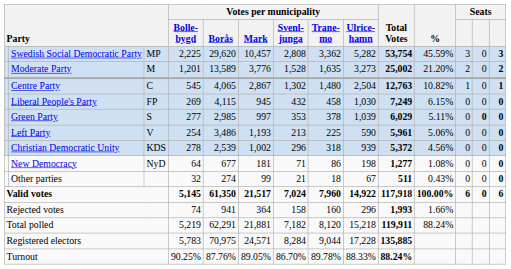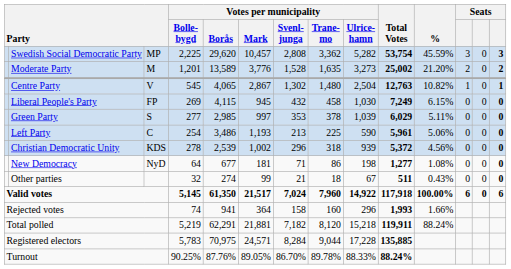 <table class="wikitable" border="1" style="text-align:right;">
 <tr>
 <th style="text-align:left;" valign=bottom rowspan=2 colspan=3>Party</th>
 <th colspan=6>Votes per municipality</th>
 <th align=center valign=bottom rowspan=2 width="50">Total Votes</th>
 <th align=center valign=bottom rowspan=2 width="50">%</th>
 <th colspan=3>Seats</th>
 </tr>
 <tr>
 <th align=center valign=bottom width="50"><a href='#'>Bolle- bygd</a></th>
 <th align=center valign=bottom width="50"><a href='#'>Borås</a></th>
 <th align=center valign=bottom width="50"><a href='#'>Mark</a></th>
 <th align=center valign=bottom width="50"><a href='#'>Svenl- junga</a></th>
 <th align=center valign=bottom width="50"><a href='#'>Trane- mo</a></th>
 <th align=center valign=bottom width="50"><a href='#'>Ulrice- hamn</a></th>
 <th align=center valign=bottom width="20"><small></small></th>
 <th align=center valign=bottom width="20"><small><a href='#'></a></small></th>
 <th align=center valign=bottom width="20"><small></small></th>
 </tr>
 <tr style="background:#CEE0F2;">
 <td></td>
 <td align=left style="white-space: nowrap;"><a href='#'>Swedish Social Democratic Party</a></td>
 <td align=left>MP</td>
 <td>2,225</td>
 <td>29,620</td>
 <td>10,457</td>
 <td>2,808</td>
 <td>3,362</td>
 <td>5,282</td>
 <td><strong>53,754</strong></td>
 <td>45.59%</td>
 <td>3</td>
 <td>0</td>
 <td><strong>3</strong></td>
 </tr>
 <tr style="background:#CEE0F2;">
 <td></td>
 <td align=left><a href='#'>Moderate Party</a></td>
 <td align=left>M</td>
 <td>1,201</td>
 <td>13,589</td>
 <td>3,776</td>
 <td>1,528</td>
 <td>1,635</td>
 <td>3,273</td>
 <td><strong>25,002</strong></td>
 <td>21.20%</td>
 <td>2</td>
 <td>0</td>
 <td><strong>2</strong></td>
 </tr>
 <tr style="background:#CEE0F2; border-top:3px solid darkgray;">
 <td></td>
 <td align=left><a href='#'>Centre Party</a></td>
-<td align=left>C</td>
+<td align=left>V</td>
 <td>545</td>
 <td>4,065</td>
 <td>2,867</td>
 <td>1,302</td>
 <td>1,480</td>
 <td>2,504</td>
 <td><strong>12,763</strong></td>
 <td>10.82%</td>
 <td>1</td>
 <td>0</td>
 <td><strong>1</strong></td>
 </tr>
 <tr style="background:#CEE0F2;">
 <td></td>
 <td align=left><a href='#'>Liberal People's Party</a></td>
 <td align=left>FP</td>
 <td>269</td>
 <td>4,115</td>
 <td>945</td>
 <td>432</td>
 <td>458</td>
 <td>1,030</td>
 <td><strong>7,249</strong></td>
 <td>6.15%</td>
 <td>0</td>
 <td>0</td>
 <td><strong>0</strong></td>
 </tr>
 <tr style="background:#CEE0F2;">
 <td></td>
 <td align=left><a href='#'>Green Party</a></td>
 <td align=left>S</td>
 <td>277</td>
 <td>2,985</td>
 <td>997</td>
 <td>353</td>
 <td>378</td>
 <td>1,039</td>
 <td><strong>6,029</strong></td>
 <td>5.11%</td>
 <td>0</td>
-<td><strong>0</strong></td>
+<td>0</td>
 <td><strong>0</strong></td>
 </tr>
 <tr style="background:#CEE0F2;">
 <td></td>
 <td align=left><a href='#'>Left Party</a></td>
-<td align=left>V</td>
+<td align=left>C</td>
 <td>254</td>
 <td>3,486</td>
 <td>1,193</td>
 <td>213</td>
 <td>225</td>
 <td>590</td>
 <td><strong>5,961</strong></td>
 <td>5.06%</td>
 <td>0</td>
 <td>0</td>
 <td><strong>0</strong></td>
 </tr>
 <tr style="background:#CEE0F2;">
 <td></td>
 <td align=left><a href='#'>Christian Democratic Unity</a></td>
 <td align=left>KDS</td>
 <td>278</td>
 <td>2,539</td>
 <td>1,002</td>
 <td>296</td>
 <td>318</td>
 <td>939</td>
 <td><strong>5,372</strong></td>
 <td>4.56%</td>
 <td>0</td>
 <td>0</td>
 <td><strong>0</strong></td>
 </tr>
 <tr>
 <td></td>
 <td align=left><a href='#'>New Democracy</a></td>
 <td align=left>NyD</td>
 <td>64</td>
 <td>677</td>
 <td>181</td>
 <td>71</td>
 <td>86</td>
 <td>198</td>
 <td><strong>1,277</strong></td>
 <td>1.08%</td>
 <td>0</td>
 <td>0</td>
 <td><strong>0</strong></td>
 </tr>
 <tr>
 <td></td>
 <td align=left>Other parties</td>
 <td></td>
 <td>32</td>
 <td>274</td>
 <td>99</td>
 <td>21</td>
 <td>18</td>
 <td>67</td>
 <td><strong>511</strong></td>
 <td>0.43%</td>
 <td>0</td>
 <td>0</td>
 <td><strong>0</strong></td>
 </tr>
 <tr style="font-weight:bold">
 <td align=left colspan=3>Valid votes</td>
 <td>5,145</td>
 <td>61,350</td>
 <td>21,517</td>
 <td>7,024</td>
 <td>7,960</td>
 <td>14,922</td>
 <td>117,918</td>
 <td>100.00%</td>
 <td>6</td>
 <td>0</td>
 <td>6</td>
 </tr>
 <tr>
 <td align=left colspan=3>Rejected votes</td>
 <td>74</td>
 <td>941</td>
 <td>364</td>
 <td>158</td>
 <td>160</td>
 <td>296</td>
 <td><strong>1,993</strong></td>
 <td>1.66%</td>
 <td></td>
 <td></td>
 <td></td>
 </tr>
 <tr>
 <td align=left colspan=3>Total polled</td>
 <td>5,219</td>
 <td>62,291</td>
 <td>21,881</td>
 <td>7,182</td>
 <td>8,120</td>
 <td>15,218</td>
 <td><strong>119,911</strong></td>
 <td>88.24%</td>
 <td></td>
 <td></td>
 <td></td>
 </tr>
 <tr>
 <td align=left colspan=3>Registered electors</td>
 <td>5,783</td>
 <td>70,975</td>
 <td>24,571</td>
 <td>8,284</td>
 <td>9,044</td>
 <td>17,228</td>
 <td><strong>135,885</strong></td>
 <td></td>
 <td></td>
 <td></td>
 <td></td>
 </tr>
 <tr>
 <td align=left colspan=3>Turnout</td>
 <td>90.25%</td>
 <td>87.76%</td>
 <td>89.05%</td>
 <td>86.70%</td>
 <td>89.78%</td>
 <td>88.33%</td>
 <td><strong>88.24%</strong></td>
 <td></td>
 <td></td>
 <td></td>
 <td></td>
 </tr>
 </table>
